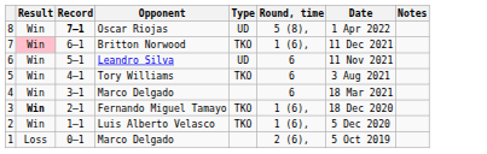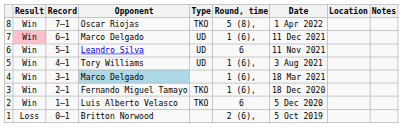 <table class="wikitable" style="text-align:center">
 <tr>
 <th></th>
 <th>Result</th>
 <th>Record</th>
 <th>Opponent</th>
 <th>Type</th>
 <th>Round, time</th>
 <th>Date</th>
+<th>Location</th>
 <th>Notes</th>
 </tr>
 <tr>
 <td>8</td>
 <td>Win</td>
-<td><strong>7–1</strong></td>
+<td>7–1</td>
 <td style="text-align:left;"> Oscar Riojas</td>
-<td>UD</td>
+<td>TKO</td>
 <td>5 (8), </td>
 <td>1 Apr 2022</td>
+<td style="text-align:left;"> </td>
 <td></td>
 </tr>
 <tr>
 <td>7</td>
 <td style="background: pink;">Win</td>
 <td>6–1</td>
-<td style="text-align:left;"> Britton Norwood</td>
-<td>TKO</td>
+<td style="text-align:left;"> Marco Delgado</td>
+<td>UD</td>
 <td>1 (6), </td>
 <td>11 Dec 2021</td>
+<td style="text-align:left;"> </td>
 <td></td>
 </tr>
 <tr>
 <td>6</td>
 <td>Win</td>
 <td>5–1</td>
 <td style="text-align:left;"> <a href='#'>Leandro Silva</a></td>
 <td>UD</td>
 <td>6</td>
 <td>11 Nov 2021</td>
+<td style="text-align:left;"> </td>
 <td></td>
 </tr>
 <tr>
 <td>5</td>
 <td>Win</td>
 <td>4–1</td>
 <td style="text-align:left;"> Tory Williams</td>
-<td>TKO</td>
-<td>6</td>
+<td>UD</td>
+<td>1 (6), </td>
 <td>3 Aug 2021</td>
+<td style="text-align:left;"> </td>
 <td></td>
 </tr>
 <tr>
 <td>4</td>
 <td>Win</td>
 <td>3–1</td>
-<td style="text-align:left;"> Marco Delgado</td>
+<td style="background: lightblue; text-align:left;"> Marco Delgado</td>
 <td></td>
-<td>6</td>
+<td>1 (6), </td>
 <td>18 Mar 2021</td>
+<td style="text-align:left;"> </td>
 <td></td>
 </tr>
 <tr>
 <td>3</td>
-<td><strong>Win</strong></td>
+<td>Win</td>
 <td>2–1</td>
 <td style="text-align:left;"> Fernando Miguel Tamayo</td>
 <td>TKO</td>
 <td>1 (6), </td>
 <td>18 Dec 2020</td>
+<td style="text-align:left;"> </td>
 <td></td>
 </tr>
 <tr>
 <td>2</td>
 <td>Win</td>
 <td>1–1</td>
 <td style="text-align:left;"> Luis Alberto Velasco</td>
 <td>TKO</td>
-<td>1 (6), </td>
+<td>6</td>
 <td>5 Dec 2020</td>
+<td style="text-align:left;"> </td>
 <td></td>
 </tr>
 <tr>
 <td>1</td>
 <td>Loss</td>
 <td>0–1</td>
-<td style="text-align:left;"> Marco Delgado</td>
+<td style="text-align:left;"> Britton Norwood</td>
 <td></td>
 <td>2 (6), </td>
 <td>5 Oct 2019</td>
+<td style="text-align:left;"> </td>
 <td style="text-align:left;"></td>
 </tr>
 </table>
